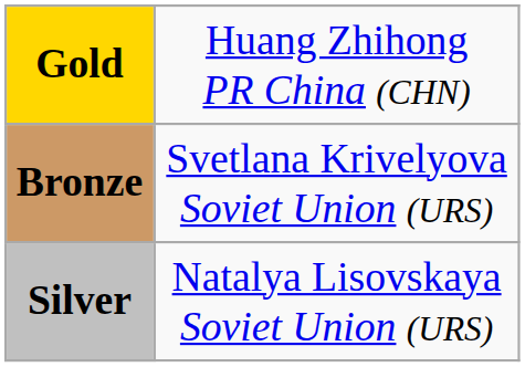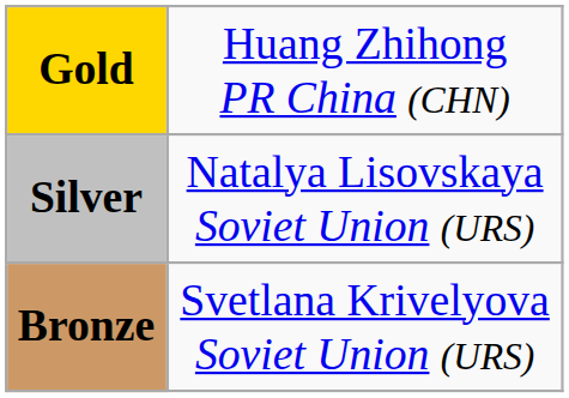 <table class="wikitable" style=" text-align:center; font-size:110%;" width="35%">
 <tr>
 <td bgcolor="gold"><strong>Gold</strong></td>
 <td> <a href='#'>Huang Zhihong</a><br><em><a href='#'>PR China</a> <small>(CHN)</small></em></td>
 </tr>
 <tr>
+<td bgcolor="silver"><strong>Silver</strong></td>
+<td> <a href='#'>Natalya Lisovskaya</a><br><em><a href='#'>Soviet Union</a> <small>(URS)</small></em></td>
+</tr>
+<tr>
 <td bgcolor="CC9966"><strong>Bronze</strong></td>
 <td> <a href='#'>Svetlana Krivelyova</a><br><em><a href='#'>Soviet Union</a> <small>(URS)</small></em></td>
 </tr>
-<tr>
-<td bgcolor="silver"><strong>Silver</strong></td>
-<td> <a href='#'>Natalya Lisovskaya</a><br><em><a href='#'>Soviet Union</a> <small>(URS)</small></em></td>
-</tr>
 </table>
